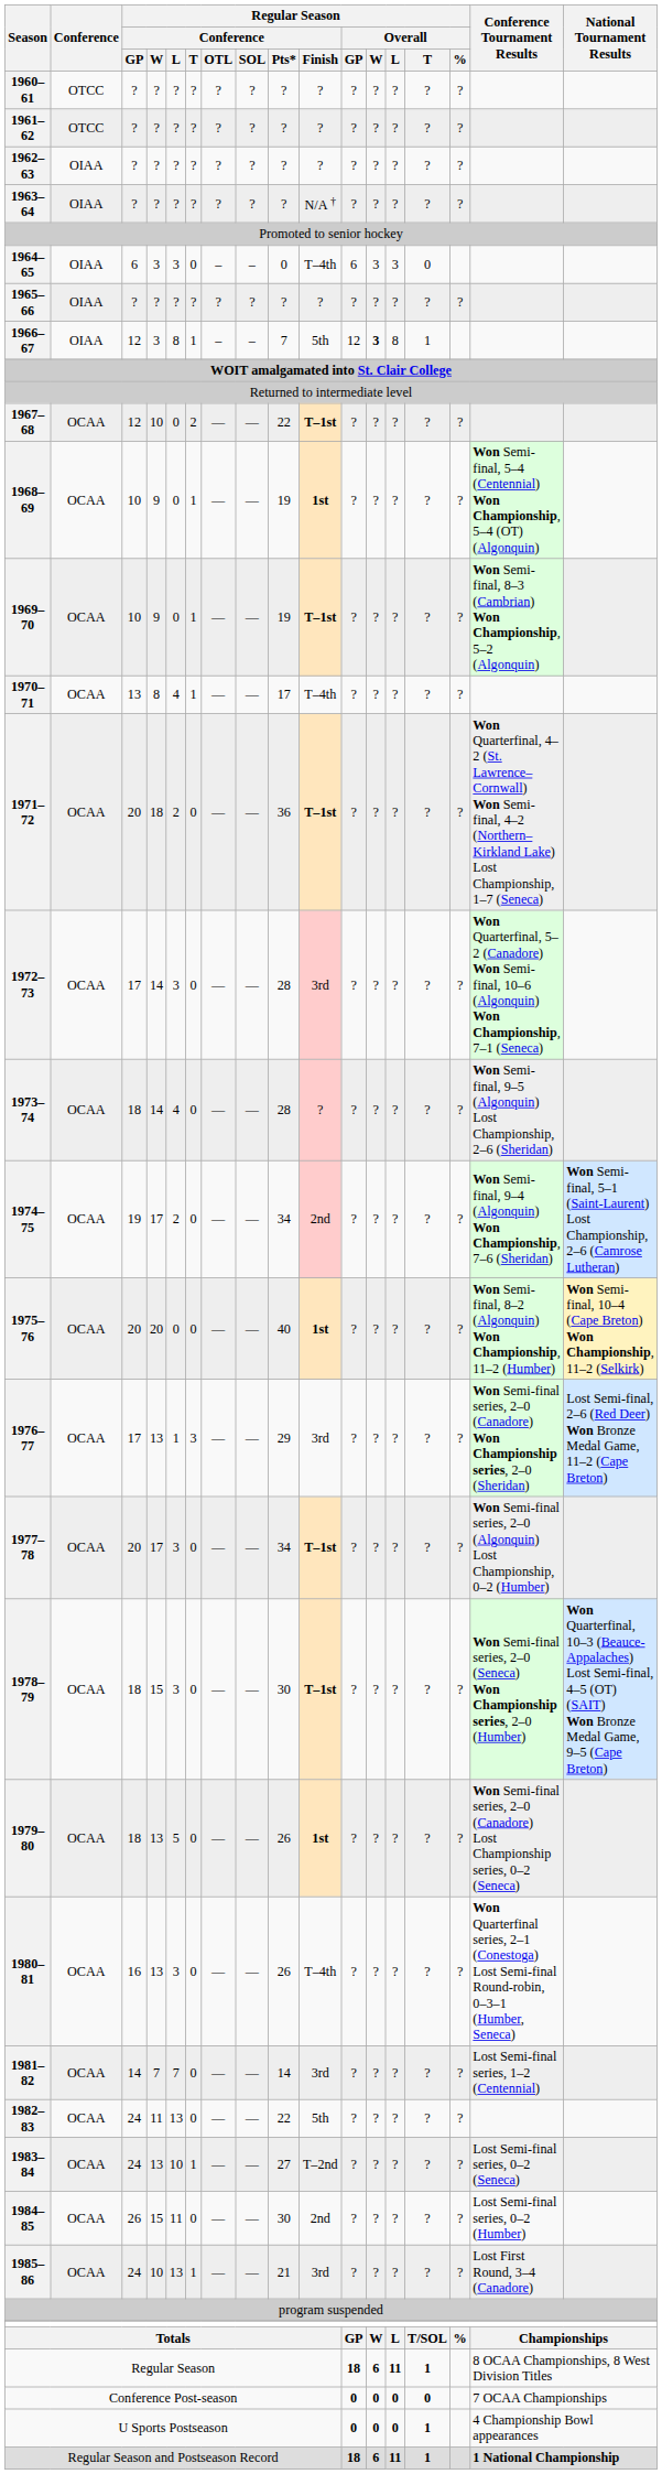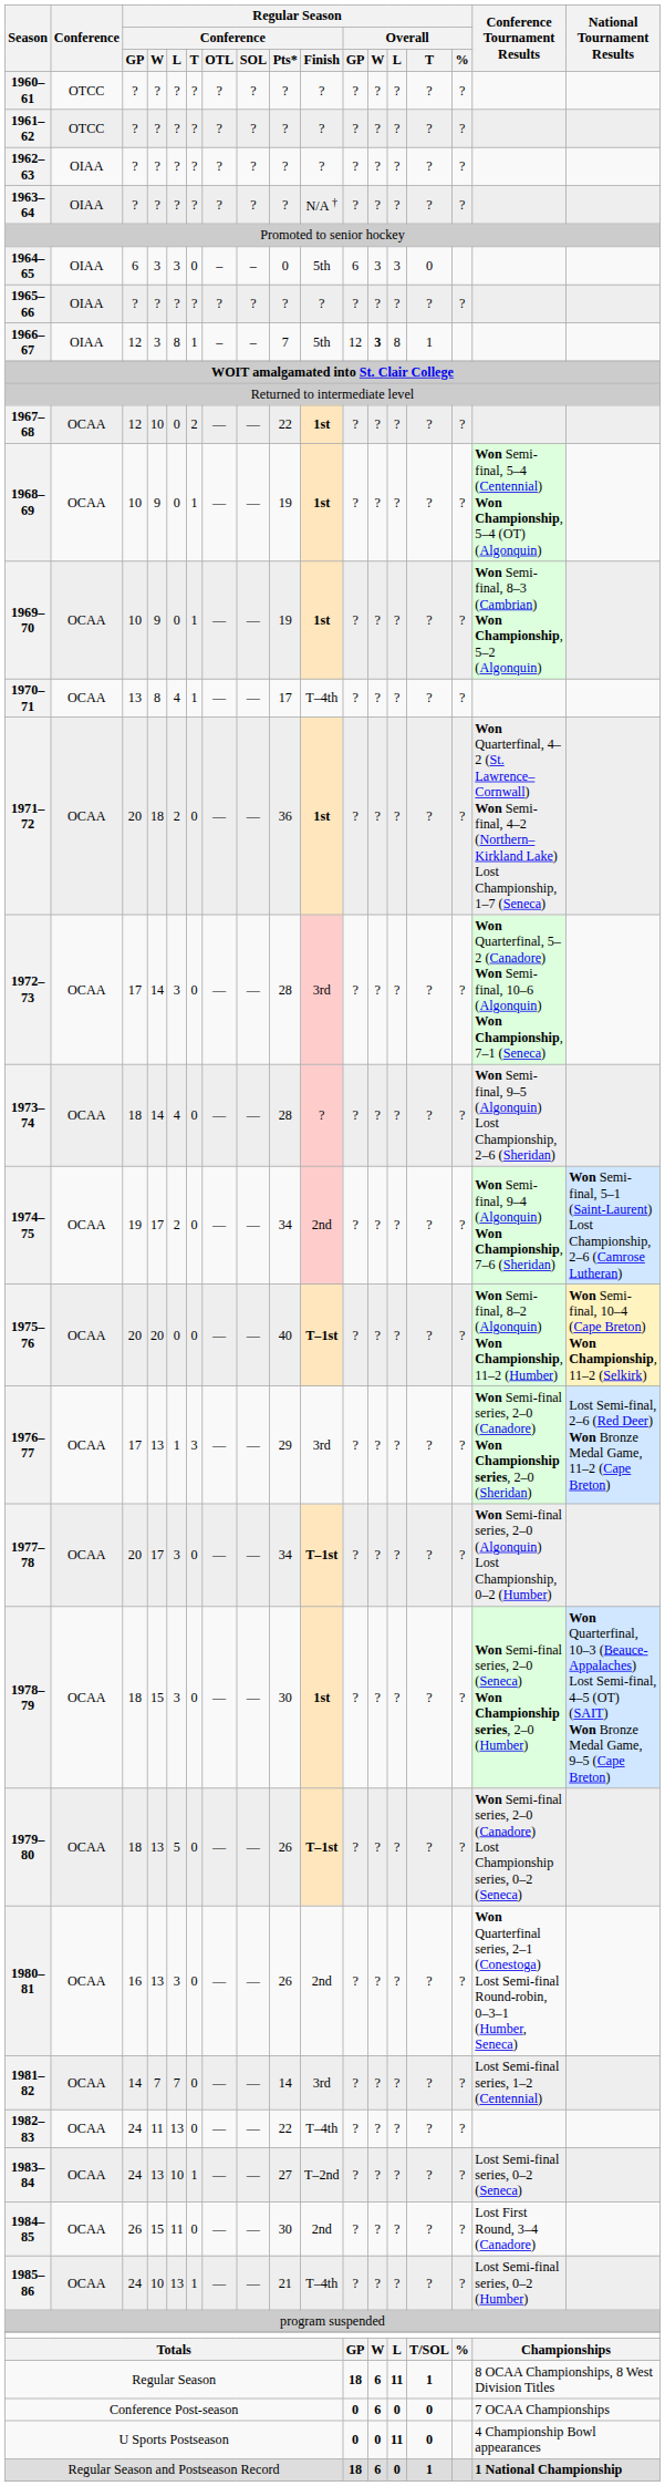 <table class="wikitable" style="text-align: center; font-size: 95%">
 <tr>
 <th rowspan="3">Season</th>
 <th rowspan="3">Conference</th>
 <th colspan="13">Regular Season</th>
 <th rowspan="3">Conference Tournament Results</th>
 <th rowspan="3">National Tournament Results</th>
 </tr>
 <tr>
 <th colspan="8">Conference</th>
 <th colspan="5">Overall</th>
 </tr>
 <tr>
 <th>GP</th>
 <th>W</th>
 <th>L</th>
 <th>T</th>
 <th>OTL</th>
 <th>SOL</th>
 <th>Pts*</th>
 <th>Finish</th>
 <th>GP</th>
 <th>W</th>
 <th>L</th>
 <th>T</th>
 <th>%</th>
 </tr>
 <tr>
 <th>1960–61</th>
 <td>OTCC</td>
 <td>?</td>
 <td>?</td>
 <td>?</td>
 <td>?</td>
 <td>?</td>
 <td>?</td>
 <td>?</td>
 <td>?</td>
 <td>?</td>
 <td>?</td>
 <td>?</td>
 <td>?</td>
 <td>?</td>
 <td align="left"></td>
 <td align="left"></td>
 </tr>
 <tr bgcolor=eeeeee>
 <th>1961–62</th>
 <td>OTCC</td>
 <td>?</td>
 <td>?</td>
 <td>?</td>
 <td>?</td>
 <td>?</td>
 <td>?</td>
 <td>?</td>
 <td>?</td>
 <td>?</td>
 <td>?</td>
 <td>?</td>
 <td>?</td>
 <td>?</td>
 <td align="left"></td>
 <td align="left"></td>
 </tr>
 <tr>
 <th>1962–63</th>
 <td>OIAA</td>
 <td>?</td>
 <td>?</td>
 <td>?</td>
 <td>?</td>
 <td>?</td>
 <td>?</td>
 <td>?</td>
 <td>?</td>
 <td>?</td>
 <td>?</td>
 <td>?</td>
 <td>?</td>
 <td>?</td>
 <td align="left"></td>
 <td align="left"></td>
 </tr>
 <tr bgcolor=eeeeee>
 <th>1963–64</th>
 <td>OIAA</td>
 <td>?</td>
 <td>?</td>
 <td>?</td>
 <td>?</td>
 <td>?</td>
 <td>?</td>
 <td>?</td>
 <td>N/A <sup>†</sup></td>
 <td>?</td>
 <td>?</td>
 <td>?</td>
 <td>?</td>
 <td>?</td>
 <td align="left"></td>
 <td align="left"></td>
 </tr>
 <tr bgcolor=cccccc>
 <td colspan=18>Promoted to senior hockey</td>
 </tr>
 <tr>
 <th>1964–65</th>
 <td>OIAA</td>
 <td>6</td>
 <td>3</td>
 <td>3</td>
 <td>0</td>
 <td>–</td>
 <td>–</td>
 <td>0</td>
-<td>T–4th</td>
+<td>5th</td>
 <td>6</td>
 <td>3</td>
 <td>3</td>
 <td>0</td>
 <td></td>
 <td align="left"></td>
 <td align="left"></td>
 </tr>
 <tr bgcolor=eeeeee>
 <th>1965–66</th>
 <td>OIAA</td>
 <td>?</td>
 <td>?</td>
 <td>?</td>
 <td>?</td>
 <td>?</td>
 <td>?</td>
 <td>?</td>
 <td>?</td>
 <td>?</td>
 <td>?</td>
 <td>?</td>
 <td>?</td>
 <td>?</td>
 <td align="left"></td>
 <td align="left"></td>
 </tr>
 <tr>
 <th>1966–67</th>
 <td>OIAA</td>
 <td>12</td>
 <td>3</td>
 <td>8</td>
 <td>1</td>
 <td>–</td>
 <td>–</td>
 <td>7</td>
 <td>5th</td>
 <td>12</td>
 <td><strong>3</strong></td>
 <td>8</td>
 <td>1</td>
 <td></td>
 <td align="left"></td>
 <td align="left"></td>
 </tr>
 <tr bgcolor=cccccc>
 <td colspan=18><strong>WOIT amalgamated into <a href='#'>St. Clair College</a></strong></td>
 </tr>
 <tr bgcolor=cccccc>
 <td colspan=18>Returned to intermediate level</td>
 </tr>
 <tr bgcolor=eeeeee>
 <th>1967–68</th>
 <td>OCAA</td>
 <td>12</td>
 <td>10</td>
 <td>0</td>
 <td>2</td>
 <td>—</td>
 <td>—</td>
 <td>22</td>
-<td bgcolor="#FFE6BD"><strong>T–1st</strong></td>
+<td bgcolor="#FFE6BD"><strong>1st</strong></td>
 <td>?</td>
 <td>?</td>
 <td>?</td>
 <td>?</td>
 <td>?</td>
 <td align="left"></td>
 <td align="left"></td>
 </tr>
 <tr>
 <th>1968–69</th>
 <td>OCAA</td>
 <td>10</td>
 <td>9</td>
 <td>0</td>
 <td>1</td>
 <td>—</td>
 <td>—</td>
 <td>19</td>
 <td bgcolor="#FFE6BD"><strong>1st</strong></td>
 <td>?</td>
 <td>?</td>
 <td>?</td>
 <td>?</td>
 <td>?</td>
 <td bgcolor="#ddffdd" align="left"><strong>Won</strong> Semi-final, 5–4 (<a href='#'>Centennial</a>)<br><strong>Won Championship</strong>, 5–4 (OT) (<a href='#'>Algonquin</a>)</td>
 <td align="left"></td>
 </tr>
 <tr bgcolor=eeeeee>
 <th>1969–70</th>
 <td>OCAA</td>
 <td>10</td>
 <td>9</td>
 <td>0</td>
 <td>1</td>
 <td>—</td>
 <td>—</td>
 <td>19</td>
-<td bgcolor="#FFE6BD"><strong>T–1st</strong></td>
+<td bgcolor="#FFE6BD"><strong>1st</strong></td>
 <td>?</td>
 <td>?</td>
 <td>?</td>
 <td>?</td>
 <td>?</td>
 <td bgcolor="#ddffdd" align="left"><strong>Won</strong> Semi-final, 8–3 (<a href='#'>Cambrian</a>)<br><strong>Won Championship</strong>, 5–2 (<a href='#'>Algonquin</a>)</td>
 <td align="left"></td>
 </tr>
 <tr>
 <th>1970–71</th>
 <td>OCAA</td>
 <td>13</td>
 <td>8</td>
 <td>4</td>
 <td>1</td>
 <td>—</td>
 <td>—</td>
 <td>17</td>
 <td>T–4th</td>
 <td>?</td>
 <td>?</td>
 <td>?</td>
 <td>?</td>
 <td>?</td>
 <td align="left"></td>
 <td align="left"></td>
 </tr>
 <tr bgcolor=eeeeee>
 <th>1971–72</th>
 <td>OCAA</td>
 <td>20</td>
 <td>18</td>
 <td>2</td>
 <td>0</td>
 <td>—</td>
 <td>—</td>
 <td>36</td>
-<td bgcolor="#FFE6BD"><strong>T–1st</strong></td>
+<td bgcolor="#FFE6BD"><strong>1st</strong></td>
 <td>?</td>
 <td>?</td>
 <td>?</td>
 <td>?</td>
 <td>?</td>
 <td align="left"><strong>Won</strong> Quarterfinal, 4–2 (<a href='#'>St. Lawrence–Cornwall</a>)<br><strong>Won</strong> Semi-final, 4–2 (<a href='#'>Northern–Kirkland Lake</a>)<br>Lost Championship, 1–7 (<a href='#'>Seneca</a>)</td>
 <td align="left"></td>
 </tr>
 <tr>
 <th>1972–73</th>
 <td>OCAA</td>
 <td>17</td>
 <td>14</td>
 <td>3</td>
 <td>0</td>
 <td>—</td>
 <td>—</td>
 <td>28</td>
 <td bgcolor="#ffcccc">3rd</td>
 <td>?</td>
 <td>?</td>
 <td>?</td>
 <td>?</td>
 <td>?</td>
 <td bgcolor="#ddffdd" align="left"><strong>Won</strong> Quarterfinal, 5–2 (<a href='#'>Canadore</a>)<br><strong>Won</strong> Semi-final, 10–6 (<a href='#'>Algonquin</a>)<br><strong>Won Championship</strong>, 7–1 (<a href='#'>Seneca</a>)</td>
 <td align="left"></td>
 </tr>
 <tr bgcolor=eeeeee>
 <th>1973–74</th>
 <td>OCAA</td>
 <td>18</td>
 <td>14</td>
 <td>4</td>
 <td>0</td>
 <td>—</td>
 <td>—</td>
 <td>28</td>
 <td bgcolor="#ffcccc">?</td>
 <td>?</td>
 <td>?</td>
 <td>?</td>
 <td>?</td>
 <td>?</td>
 <td align="left"><strong>Won</strong> Semi-final, 9–5 (<a href='#'>Algonquin</a>)<br>Lost Championship, 2–6 (<a href='#'>Sheridan</a>)</td>
 <td align="left"></td>
 </tr>
 <tr>
 <th>1974–75</th>
 <td>OCAA</td>
 <td>19</td>
 <td>17</td>
 <td>2</td>
 <td>0</td>
 <td>—</td>
 <td>—</td>
 <td>34</td>
 <td bgcolor="#ffcccc">2nd</td>
 <td>?</td>
 <td>?</td>
 <td>?</td>
 <td>?</td>
 <td>?</td>
 <td bgcolor="#ddffdd" align="left"><strong>Won</strong> Semi-final, 9–4 (<a href='#'>Algonquin</a>)<br><strong>Won Championship</strong>, 7–6 (<a href='#'>Sheridan</a>)</td>
 <td bgcolor="#D0E7FF" align="left"><strong>Won</strong> Semi-final, 5–1 (<a href='#'>Saint-Laurent</a>)<br>Lost Championship, 2–6 (<a href='#'>Camrose Lutheran</a>)</td>
 </tr>
 <tr bgcolor=eeeeee>
 <th>1975–76</th>
 <td>OCAA</td>
 <td>20</td>
 <td>20</td>
 <td>0</td>
 <td>0</td>
 <td>—</td>
 <td>—</td>
 <td>40</td>
-<td bgcolor="#FFE6BD"><strong>1st</strong></td>
+<td bgcolor="#FFE6BD"><strong>T–1st</strong></td>
 <td>?</td>
 <td>?</td>
 <td>?</td>
 <td>?</td>
 <td>?</td>
 <td bgcolor="#ddffdd" align="left"><strong>Won</strong> Semi-final, 8–2 (<a href='#'>Algonquin</a>)<br><strong>Won Championship</strong>, 11–2 (<a href='#'>Humber</a>)</td>
 <td bgcolor="#FFF3BF" align="left"><strong>Won</strong> Semi-final, 10–4 (<a href='#'>Cape Breton</a>)<br><strong>Won Championship</strong>, 11–2 (<a href='#'>Selkirk</a>)</td>
 </tr>
 <tr>
 <th>1976–77</th>
 <td>OCAA</td>
 <td>17</td>
 <td>13</td>
 <td>1</td>
 <td>3</td>
 <td>—</td>
 <td>—</td>
 <td>29</td>
 <td>3rd</td>
 <td>?</td>
 <td>?</td>
 <td>?</td>
 <td>?</td>
 <td>?</td>
 <td bgcolor="#ddffdd" align="left"><strong>Won</strong> Semi-final series, 2–0 (<a href='#'>Canadore</a>)<br><strong>Won Championship series</strong>, 2–0 (<a href='#'>Sheridan</a>)</td>
 <td bgcolor="#D0E7FF" align="left">Lost Semi-final, 2–6 (<a href='#'>Red Deer</a>)<br><strong>Won</strong> Bronze Medal Game, 11–2 (<a href='#'>Cape Breton</a>)</td>
 </tr>
 <tr bgcolor=eeeeee>
 <th>1977–78</th>
 <td>OCAA</td>
 <td>20</td>
 <td>17</td>
 <td>3</td>
 <td>0</td>
 <td>—</td>
 <td>—</td>
 <td>34</td>
 <td bgcolor="#FFE6BD"><strong>T–1st</strong></td>
 <td>?</td>
 <td>?</td>
 <td>?</td>
 <td>?</td>
 <td>?</td>
 <td align="left"><strong>Won</strong> Semi-final series, 2–0 (<a href='#'>Algonquin</a>)<br>Lost Championship, 0–2 (<a href='#'>Humber</a>)</td>
 <td align="left"></td>
 </tr>
 <tr>
 <th>1978–79</th>
 <td>OCAA</td>
 <td>18</td>
 <td>15</td>
 <td>3</td>
 <td>0</td>
 <td>—</td>
 <td>—</td>
 <td>30</td>
-<td bgcolor="#FFE6BD"><strong>T–1st</strong></td>
+<td bgcolor="#FFE6BD"><strong>1st</strong></td>
 <td>?</td>
 <td>?</td>
 <td>?</td>
 <td>?</td>
 <td>?</td>
 <td bgcolor="#ddffdd" align="left"><strong>Won</strong> Semi-final series, 2–0 (<a href='#'>Seneca</a>)<br><strong>Won Championship series</strong>, 2–0 (<a href='#'>Humber</a>)</td>
 <td bgcolor="#D0E7FF" align="left"><strong>Won</strong> Quarterfinal, 10–3 (<a href='#'>Beauce-Appalaches</a>)<br>Lost Semi-final, 4–5 (OT) (<a href='#'>SAIT</a>)<br><strong>Won</strong> Bronze Medal Game, 9–5 (<a href='#'>Cape Breton</a>)</td>
 </tr>
 <tr bgcolor=eeeeee>
 <th>1979–80</th>
 <td>OCAA</td>
 <td>18</td>
 <td>13</td>
 <td>5</td>
 <td>0</td>
 <td>—</td>
 <td>—</td>
 <td>26</td>
-<td bgcolor="#FFE6BD"><strong>1st</strong></td>
+<td bgcolor="#FFE6BD"><strong>T–1st</strong></td>
 <td>?</td>
 <td>?</td>
 <td>?</td>
 <td>?</td>
 <td>?</td>
 <td align="left"><strong>Won</strong> Semi-final series, 2–0 (<a href='#'>Canadore</a>)<br>Lost Championship series, 0–2 (<a href='#'>Seneca</a>)</td>
 <td align="left"></td>
 </tr>
 <tr>
 <th>1980–81</th>
 <td>OCAA</td>
 <td>16</td>
 <td>13</td>
 <td>3</td>
 <td>0</td>
 <td>—</td>
 <td>—</td>
 <td>26</td>
-<td>T–4th</td>
+<td>2nd</td>
 <td>?</td>
 <td>?</td>
 <td>?</td>
 <td>?</td>
 <td>?</td>
 <td align="left"><strong>Won</strong> Quarterfinal series, 2–1 (<a href='#'>Conestoga</a>)<br>Lost Semi-final Round-robin, 0–3–1 (<a href='#'>Humber</a>, <a href='#'>Seneca</a>)</td>
 <td align="left"></td>
 </tr>
 <tr bgcolor=eeeeee>
 <th>1981–82</th>
 <td>OCAA</td>
 <td>14</td>
 <td>7</td>
 <td>7</td>
 <td>0</td>
 <td>—</td>
 <td>—</td>
 <td>14</td>
 <td>3rd</td>
 <td>?</td>
 <td>?</td>
 <td>?</td>
 <td>?</td>
 <td>?</td>
 <td align="left">Lost Semi-final series, 1–2 (<a href='#'>Centennial</a>)</td>
 <td align="left"></td>
 </tr>
 <tr>
 <th>1982–83</th>
 <td>OCAA</td>
 <td>24</td>
 <td>11</td>
 <td>13</td>
 <td>0</td>
 <td>—</td>
 <td>—</td>
 <td>22</td>
-<td>5th</td>
+<td>T–4th</td>
 <td>?</td>
 <td>?</td>
 <td>?</td>
 <td>?</td>
 <td>?</td>
 <td align="left"></td>
 <td align="left"></td>
 </tr>
 <tr bgcolor=eeeeee>
 <th>1983–84</th>
 <td>OCAA</td>
 <td>24</td>
 <td>13</td>
 <td>10</td>
 <td>1</td>
 <td>—</td>
 <td>—</td>
 <td>27</td>
 <td>T–2nd</td>
 <td>?</td>
 <td>?</td>
 <td>?</td>
 <td>?</td>
 <td>?</td>
 <td align="left">Lost Semi-final series, 0–2 (<a href='#'>Seneca</a>)</td>
 <td align="left"></td>
 </tr>
 <tr>
 <th>1984–85</th>
 <td>OCAA</td>
 <td>26</td>
 <td>15</td>
 <td>11</td>
 <td>0</td>
 <td>—</td>
 <td>—</td>
 <td>30</td>
 <td>2nd</td>
 <td>?</td>
 <td>?</td>
 <td>?</td>
 <td>?</td>
 <td>?</td>
-<td align="left">Lost Semi-final series, 0–2 (<a href='#'>Humber</a>)</td>
+<td align="left">Lost First Round, 3–4 (<a href='#'>Canadore</a>)</td>
 <td align="left"></td>
 </tr>
 <tr bgcolor=eeeeee>
 <th>1985–86</th>
 <td>OCAA</td>
 <td>24</td>
 <td>10</td>
 <td>13</td>
 <td>1</td>
 <td>—</td>
 <td>—</td>
 <td>21</td>
-<td>3rd</td>
+<td>T–4th</td>
 <td>?</td>
 <td>?</td>
 <td>?</td>
 <td>?</td>
 <td>?</td>
-<td align="left">Lost First Round, 3–4 (<a href='#'>Canadore</a>)</td>
+<td align="left">Lost Semi-final series, 0–2 (<a href='#'>Humber</a>)</td>
 <td align="left"></td>
 </tr>
 <tr bgcolor=cccccc>
 <td colspan=18>program suspended</td>
 </tr>
 <tr>
 </tr>
 <tr ->
 </tr>
 <tr>
 <td colspan="17" style="background:#fff;"></td>
 </tr>
 <tr>
 <th colspan="10">Totals</th>
 <th>GP</th>
 <th>W</th>
 <th>L</th>
 <th>T/SOL</th>
 <th>%</th>
 <th colspan="2">Championships</th>
 </tr>
 <tr>
 <td colspan="10">Regular Season</td>
 <td><strong>18</strong></td>
 <td><strong>6</strong></td>
 <td><strong>11</strong></td>
 <td><strong>1</strong></td>
 <td><strong></strong></td>
 <td colspan="2" align="left">8 OCAA Championships, 8 West Division Titles</td>
 </tr>
 <tr>
 <td colspan="10">Conference Post-season</td>
 <td><strong>0</strong></td>
-<td><strong>0</strong></td>
+<td><strong>6</strong></td>
 <td><strong>0</strong></td>
 <td><strong>0</strong></td>
 <td><strong></strong></td>
 <td colspan="2" align="left">7 OCAA Championships</td>
 </tr>
 <tr>
 <td colspan="10">U Sports Postseason</td>
 <td><strong>0</strong></td>
 <td><strong>0</strong></td>
+<td><strong>11</strong></td>
 <td><strong>0</strong></td>
-<td><strong>1</strong></td>
 <td><strong></strong></td>
 <td colspan="2" align="left">4 Championship Bowl appearances</td>
 </tr>
 <tr bgcolor=dddddd>
 <td colspan="10">Regular Season and Postseason Record</td>
 <td><strong>18</strong></td>
 <td><strong>6</strong></td>
-<td><strong>11</strong></td>
+<td><strong>0</strong></td>
 <td><strong>1</strong></td>
 <td><strong></strong></td>
 <td colspan="2" align="left"><strong>1 National Championship</strong></td>
 </tr>
 </table>
